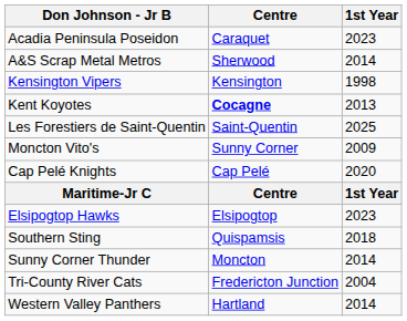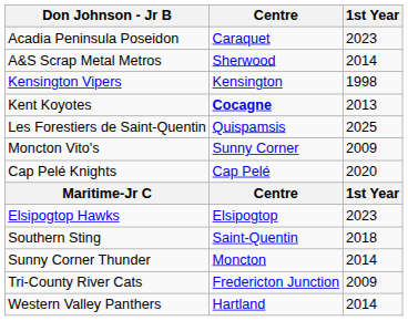 <table class="wikitable">
 <tr>
 <th><strong>Don Johnson - Jr B</strong></th>
 <th>Centre</th>
 <th>1st Year</th>
 </tr>
 <tr>
 <td>Acadia Peninsula Poseidon</td>
 <td><a href='#'>Caraquet</a></td>
 <td>2023</td>
 </tr>
 <tr>
 <td>A&S Scrap Metal Metros</td>
 <td><a href='#'>Sherwood</a></td>
 <td>2014</td>
 </tr>
 <tr>
 <td><a href='#'>Kensington Vipers</a></td>
 <td><a href='#'>Kensington</a></td>
 <td>1998</td>
 </tr>
 <tr>
 <td>Kent Koyotes</td>
 <td><strong><a href='#'>Cocagne</a></strong></td>
 <td>2013</td>
 </tr>
 <tr>
 <td>Les Forestiers de Saint-Quentin</td>
-<td><a href='#'>Saint-Quentin</a></td>
+<td><a href='#'>Quispamsis</a></td>
 <td>2025</td>
 </tr>
 <tr>
 <td>Moncton Vito's</td>
 <td><a href='#'>Sunny Corner</a></td>
 <td>2009</td>
 </tr>
 <tr>
 <td>Cap Pelé Knights</td>
 <td><a href='#'>Cap Pelé</a></td>
 <td>2020</td>
 </tr>
 <tr>
 <th><strong>Maritime-Jr C</strong></th>
 <th>Centre</th>
 <th>1st Year</th>
 </tr>
 <tr>
 <td><a href='#'>Elsipogtop Hawks</a></td>
 <td><a href='#'>Elsipogtop</a></td>
 <td>2023</td>
 </tr>
 <tr>
 <td>Southern Sting</td>
-<td><a href='#'>Quispamsis</a></td>
+<td><a href='#'>Saint-Quentin</a></td>
 <td>2018</td>
 </tr>
 <tr>
 <td>Sunny Corner Thunder</td>
 <td><a href='#'>Moncton</a></td>
 <td>2014</td>
 </tr>
 <tr>
 <td>Tri-County River Cats</td>
 <td><a href='#'>Fredericton Junction</a></td>
-<td>2004</td>
+<td>2009</td>
 </tr>
 <tr>
 <td>Western Valley Panthers</td>
 <td><a href='#'>Hartland</a></td>
 <td>2014</td>
 </tr>
 </table>
